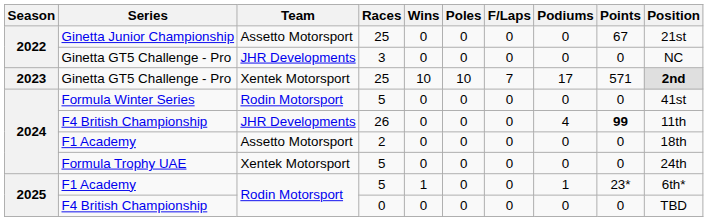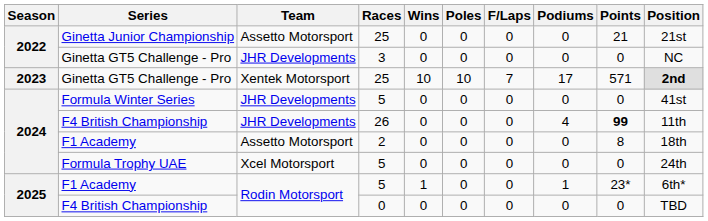 <table class="wikitable" style="font-size: 90%; text-align:center;">
 <tr>
 <th>Season</th>
 <th>Series</th>
 <th>Team</th>
 <th>Races</th>
 <th>Wins</th>
 <th>Poles</th>
 <th>F/Laps</th>
 <th>Podiums</th>
 <th>Points</th>
 <th>Position</th>
 </tr>
 <tr>
 <th rowspan="2">2022</th>
 <td style="text-align:left;"><a href='#'>Ginetta Junior Championship</a></td>
 <td style="text-align:left;">Assetto Motorsport</td>
 <td>25</td>
 <td>0</td>
 <td>0</td>
 <td>0</td>
 <td>0</td>
-<td>67</td>
+<td>21</td>
 <td>21st</td>
 </tr>
 <tr>
 <td style="text-align:left;">Ginetta GT5 Challenge - Pro</td>
 <td style="text-align:left;"><a href='#'>JHR Developments</a></td>
 <td>3</td>
 <td>0</td>
 <td>0</td>
 <td>0</td>
 <td>0</td>
 <td>0</td>
 <td>NC</td>
 </tr>
 <tr>
 <th>2023</th>
 <td style="text-align:left;">Ginetta GT5 Challenge - Pro</td>
 <td style="text-align:left;">Xentek Motorsport</td>
 <td>25</td>
 <td>10</td>
 <td>10</td>
 <td>7</td>
 <td>17</td>
 <td>571</td>
 <td style="background:#DFDFDF"><strong>2nd</strong></td>
 </tr>
 <tr>
 <th rowspan="4">2024</th>
 <td style="text-align:left;"><a href='#'>Formula Winter Series</a></td>
-<td style="text-align:left;"><a href='#'>Rodin Motorsport</a></td>
+<td style="text-align:left;"><a href='#'>JHR Developments</a></td>
 <td>5</td>
 <td>0</td>
 <td>0</td>
 <td>0</td>
 <td>0</td>
 <td>0</td>
 <td>41st</td>
 </tr>
 <tr>
 <td style="text-align:left;"><a href='#'>F4 British Championship</a></td>
 <td style="text-align:left;"><a href='#'>JHR Developments</a></td>
 <td>26</td>
 <td>0</td>
 <td>0</td>
 <td>0</td>
 <td>4</td>
 <td><strong>99</strong></td>
 <td>11th</td>
 </tr>
 <tr>
 <td style="text-align:left;"><a href='#'>F1 Academy</a></td>
 <td style="text-align:left;">Assetto Motorsport</td>
 <td>2</td>
 <td>0</td>
 <td>0</td>
 <td>0</td>
 <td>0</td>
-<td>0</td>
+<td>8</td>
 <td>18th</td>
 </tr>
 <tr>
 <td style="text-align:left;"><a href='#'>Formula Trophy UAE</a></td>
-<td style="text-align:left;">Xentek Motorsport</td>
+<td style="text-align:left;">Xcel Motorsport</td>
 <td>5</td>
 <td>0</td>
 <td>0</td>
 <td>0</td>
 <td>0</td>
 <td>0</td>
 <td>24th</td>
 </tr>
 <tr>
 <th rowspan="2">2025</th>
 <td style="text-align:left;"><a href='#'>F1 Academy</a></td>
 <td style="text-align:left;" rowspan="2"><a href='#'>Rodin Motorsport</a></td>
 <td>5</td>
 <td>1</td>
 <td>0</td>
 <td>0</td>
 <td>1</td>
 <td>23*</td>
 <td>6th*</td>
 </tr>
 <tr>
 <td style="text-align:left;"><a href='#'>F4 British Championship</a></td>
 <td>0</td>
 <td>0</td>
 <td>0</td>
 <td>0</td>
 <td>0</td>
 <td>0</td>
 <td>TBD</td>
 </tr>
 </table>
